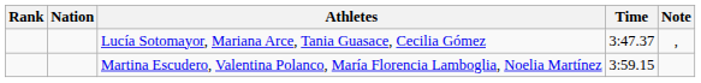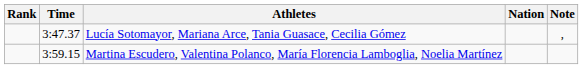 <table class="wikitable sortable" style="text-align:center">
 <tr>
 <th>Rank</th>
+<th>Time</th>
+<th>Athletes</th>
 <th>Nation</th>
-<th>Athletes</th>
-<th>Time</th>
 <th>Note</th>
 </tr>
 <tr>
 <td></td>
+<td>3:47.37</td>
+<td align=left><a href='#'>Lucía Sotomayor</a>, <a href='#'>Mariana Arce</a>, <a href='#'>Tania Guasace</a>, <a href='#'>Cecilia Gómez</a></td>
 <td align=left></td>
-<td align=left><a href='#'>Lucía Sotomayor</a>, <a href='#'>Mariana Arce</a>, <a href='#'>Tania Guasace</a>, <a href='#'>Cecilia Gómez</a></td>
-<td>3:47.37</td>
 <td>, </td>
 </tr>
 <tr>
 <td></td>
+<td>3:59.15</td>
+<td align=left><a href='#'>Martina Escudero</a>, <a href='#'>Valentina Polanco</a>, <a href='#'>María Florencia Lamboglia</a>, <a href='#'>Noelia Martínez</a></td>
 <td align=left></td>
-<td align=left><a href='#'>Martina Escudero</a>, <a href='#'>Valentina Polanco</a>, <a href='#'>María Florencia Lamboglia</a>, <a href='#'>Noelia Martínez</a></td>
-<td>3:59.15</td>
 <td></td>
 </tr>
 </table>
